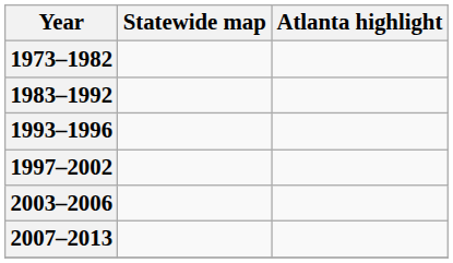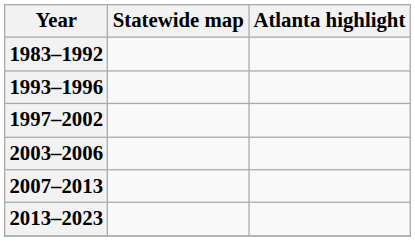 <table class=wikitable>
 <tr>
 <th>Year</th>
 <th>Statewide map</th>
 <th>Atlanta highlight</th>
-</tr>
-<tr>
-<th>1973–1982</th>
-<td></td>
-<td></td>
 </tr>
 <tr>
 <th>1983–1992</th>
 <td></td>
 <td></td>
 </tr>
 <tr>
 <th>1993–1996</th>
 <td></td>
 <td></td>
 </tr>
 <tr>
 <th>1997–2002</th>
 <td></td>
 <td></td>
 </tr>
 <tr>
 <th>2003–2006</th>
 <td></td>
 <td></td>
 </tr>
 <tr>
 <th>2007–2013</th>
 <td></td>
 <td></td>
 </tr>
 <tr>
+<th>2013–2023</th>
+<td></td>
+<td></td>
+</tr>
+<tr>
 </tr>
 </table>
